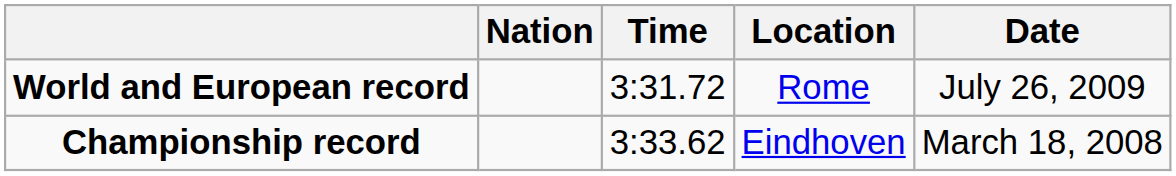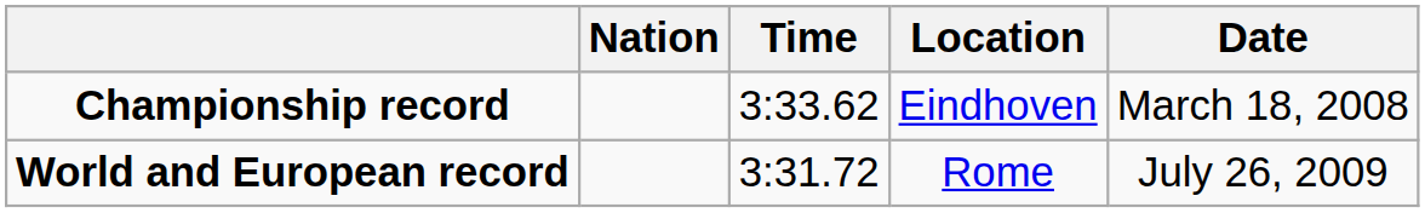 <table class=wikitable style=text-align:center>
 <tr>
 <th></th>
 <th>Nation</th>
 <th>Time</th>
 <th>Location</th>
 <th>Date</th>
 </tr>
 <tr>
+<td><strong>Championship record</strong></td>
+<td align=left></td>
+<td align=left>3:33.62</td>
+<td><a href='#'>Eindhoven</a></td>
+<td>March 18, 2008</td>
+</tr>
+<tr>
 <td><strong>World and European record</strong></td>
 <td align=left></td>
 <td align=left>3:31.72</td>
 <td><a href='#'>Rome</a></td>
 <td>July 26, 2009</td>
 </tr>
-<tr>
-<td><strong>Championship record</strong></td>
-<td align=left></td>
-<td align=left>3:33.62</td>
-<td><a href='#'>Eindhoven</a></td>
-<td>March 18, 2008</td>
-</tr>
 </table>
